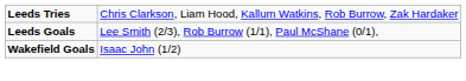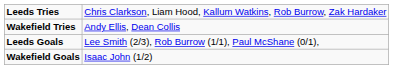 <table class="wikitable" style="font-size:85%;">
 <tr>
 <td><strong>Leeds Tries</strong></td>
 <td><a href='#'>Chris Clarkson</a>, Liam Hood, <a href='#'>Kallum Watkins</a>, <a href='#'>Rob Burrow</a>, <a href='#'>Zak Hardaker</a></td>
+</tr>
+<tr>
+<td><strong>Wakefield Tries</strong></td>
+<td><a href='#'>Andy Ellis</a>, <a href='#'>Dean Collis</a></td>
 </tr>
 <tr>
 <td><strong>Leeds Goals</strong></td>
 <td><a href='#'>Lee Smith</a> (2/3), <a href='#'>Rob Burrow</a> (1/1), <a href='#'>Paul McShane</a> (0/1),</td>
 </tr>
 <tr>
 <td><strong>Wakefield Goals</strong></td>
 <td><a href='#'>Isaac John</a> (1/2)</td>
 </tr>
 </table>
